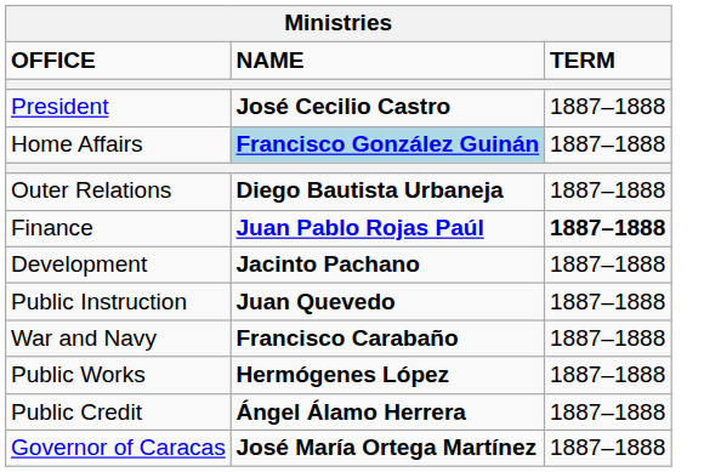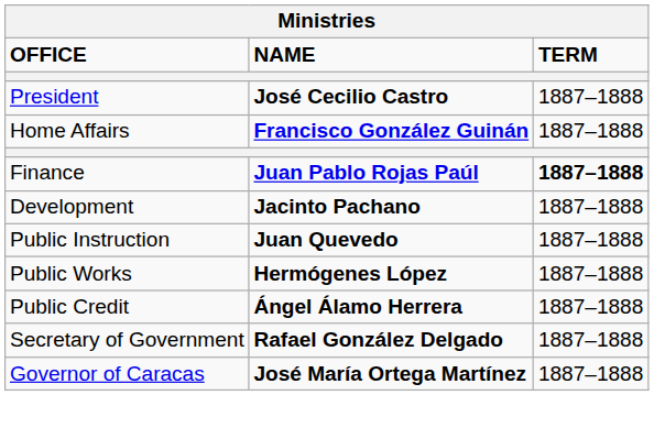 <table class="wikitable">
 <tr>
 <th bgcolor="#dcdcdc" colspan=3>Ministries</th>
 </tr>
 <tr>
 <td align="left"><strong>OFFICE</strong></td>
 <td align="left"><strong>NAME</strong></td>
 <td align="left"><strong>TERM</strong></td>
 </tr>
 <tr>
 <th bgcolor="black" colspan=3></th>
 </tr>
 <tr>
 <td align="left"><a href='#'>President</a></td>
 <td align="left"><strong>José Cecilio Castro</strong></td>
 <td align="left">1887–1888</td>
 </tr>
 <tr>
 <td align="left">Home Affairs</td>
-<td align="left" style="background: lightblue;"><strong><a href='#'>Francisco González Guinán</a></strong></td>
+<td align="left"><strong><a href='#'>Francisco González Guinán</a></strong></td>
 <td align="left">1887–1888</td>
 </tr>
 <tr>
 <th bgcolor="black" colspan=3></th>
-</tr>
-<tr>
-<td align="left">Outer Relations</td>
-<td align="left"><strong>Diego Bautista Urbaneja</strong></td>
-<td align="left">1887–1888</td>
 </tr>
 <tr>
 <td align="left">Finance</td>
 <td align="left"><strong><a href='#'>Juan Pablo Rojas Paúl</a></strong></td>
 <td align="left"><strong>1887–1888</strong></td>
 </tr>
 <tr>
 <td align="left">Development</td>
 <td align="left"><strong>Jacinto Pachano</strong></td>
 <td align="left">1887–1888</td>
 </tr>
 <tr>
 <td align="left">Public Instruction</td>
 <td align="left"><strong>Juan Quevedo</strong></td>
 <td align="left">1887–1888</td>
 </tr>
 <tr>
-<td align="left">War and Navy</td>
-<td align="left"><strong>Francisco Carabaño</strong></td>
-<td align="left">1887–1888</td>
-</tr>
-<tr>
 <td align="left">Public Works</td>
 <td align="left"><strong>Hermógenes López</strong></td>
 <td align="left">1887–1888</td>
 </tr>
 <tr>
 <td align="left">Public Credit</td>
 <td align="left"><strong>Ángel Álamo Herrera</strong></td>
 <td align="left">1887–1888</td>
 </tr>
 <tr>
+<td align="left">Secretary of Government</td>
+<td align="left"><strong>Rafael González Delgado</strong></td>
+<td align="left">1887–1888</td>
+</tr>
+<tr>
 <td align="left"><a href='#'>Governor of Caracas</a></td>
 <td align="left"><strong>José María Ortega Martínez</strong></td>
 <td align="left">1887–1888</td>
 </tr>
 </table>
